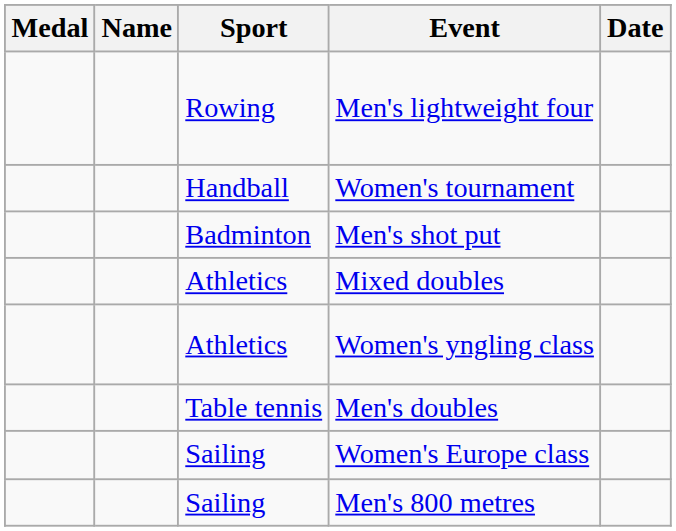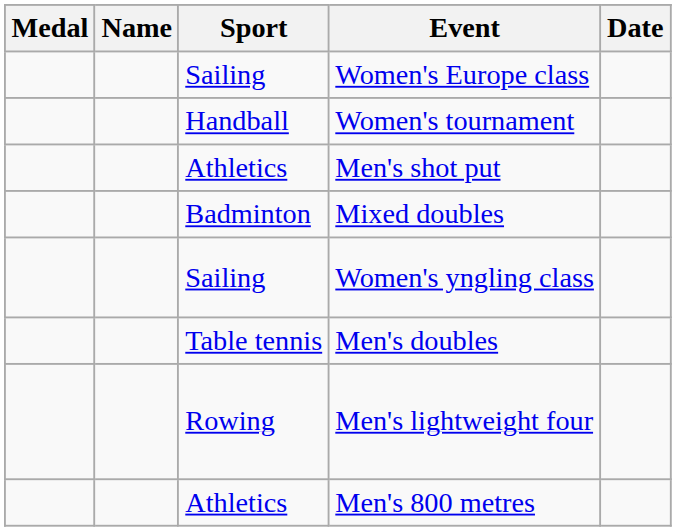 <table class="wikitable sortable" style="font-size: 95%;">
 <tr>
 <th>Medal</th>
 <th>Name</th>
 <th>Sport</th>
 <th>Event</th>
 <th>Date</th>
 </tr>
 <tr>
 <td></td>
-<td><br><br><br></td>
-<td><a href='#'>Rowing</a></td>
-<td><a href='#'>Men's lightweight four</a></td>
+<td></td>
+<td><a href='#'>Sailing</a></td>
+<td><a href='#'>Women's Europe class</a></td>
 <td></td>
 </tr>
 <tr>
 <td></td>
 <td><br></td>
 <td><a href='#'>Handball</a></td>
 <td><a href='#'>Women's tournament</a></td>
 <td></td>
 </tr>
 <tr>
 <td></td>
 <td></td>
-<td><a href='#'>Badminton</a></td>
+<td><a href='#'>Athletics</a></td>
 <td><a href='#'>Men's shot put</a></td>
 <td></td>
 </tr>
 <tr>
 <td></td>
 <td><br></td>
-<td><a href='#'>Athletics</a></td>
+<td><a href='#'>Badminton</a></td>
 <td><a href='#'>Mixed doubles</a></td>
 <td></td>
 </tr>
 <tr>
 <td></td>
 <td><br><br></td>
-<td><a href='#'>Athletics</a></td>
+<td><a href='#'>Sailing</a></td>
 <td><a href='#'>Women's yngling class</a></td>
 <td></td>
 </tr>
 <tr>
 <td></td>
 <td><br></td>
 <td><a href='#'>Table tennis</a></td>
 <td><a href='#'>Men's doubles</a></td>
 <td></td>
 </tr>
 <tr>
 <td></td>
-<td></td>
-<td><a href='#'>Sailing</a></td>
-<td><a href='#'>Women's Europe class</a></td>
+<td><br><br><br></td>
+<td><a href='#'>Rowing</a></td>
+<td><a href='#'>Men's lightweight four</a></td>
 <td></td>
 </tr>
 <tr>
 <td></td>
 <td></td>
-<td><a href='#'>Sailing</a></td>
+<td><a href='#'>Athletics</a></td>
 <td><a href='#'>Men's 800 metres</a></td>
 <td></td>
 </tr>
 </table>
